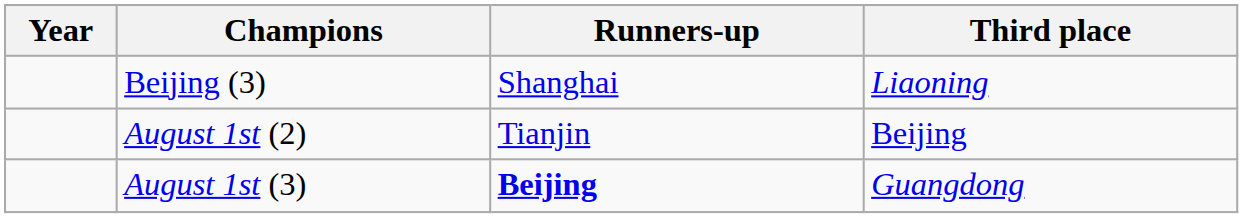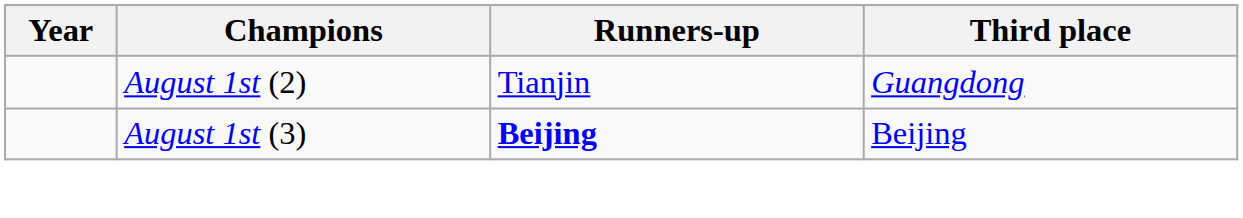 <table class="wikitable">
 <tr>
 <th style="width:5%;">Year</th>
 <th style="width:20%;">Champions</th>
 <th style="width:20%;">Runners-up</th>
 <th style="width:20%;">Third place</th>
 </tr>
 <tr>
 <td></td>
-<td><a href='#'>Beijing</a> (3)</td>
-<td><a href='#'>Shanghai</a></td>
-<td><em><a href='#'>Liaoning</a></em></td>
-</tr>
-<tr>
-<td></td>
 <td><em><a href='#'>August 1st</a></em> (2)</td>
 <td><a href='#'>Tianjin</a></td>
-<td><a href='#'>Beijing</a></td>
+<td><em><a href='#'>Guangdong</a></em></td>
 </tr>
 <tr>
 <td></td>
 <td><em><a href='#'>August 1st</a></em> (3)</td>
 <td><strong><a href='#'>Beijing</a></strong></td>
-<td><em><a href='#'>Guangdong</a></em></td>
+<td><a href='#'>Beijing</a></td>
 </tr>
 </table>
